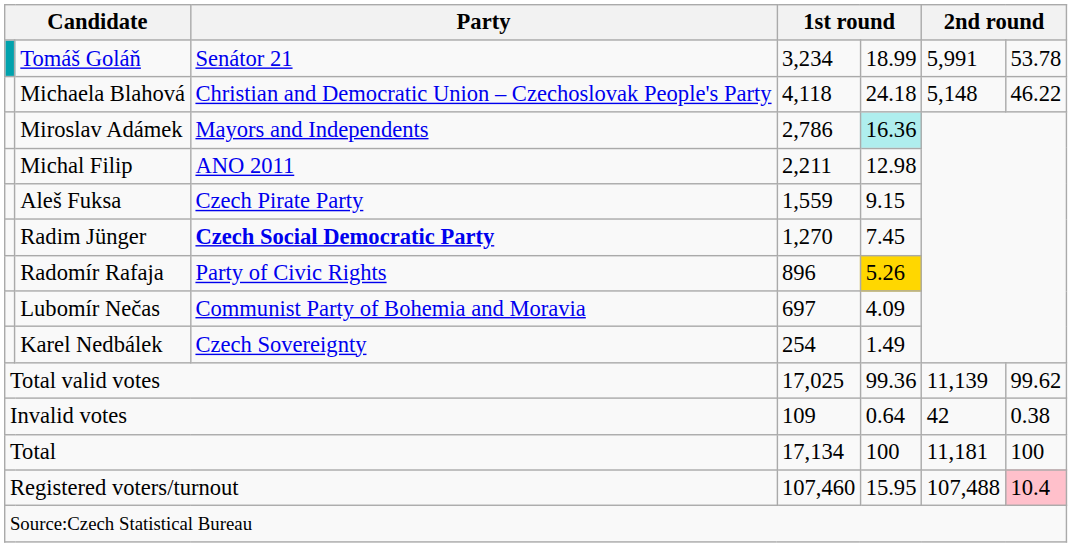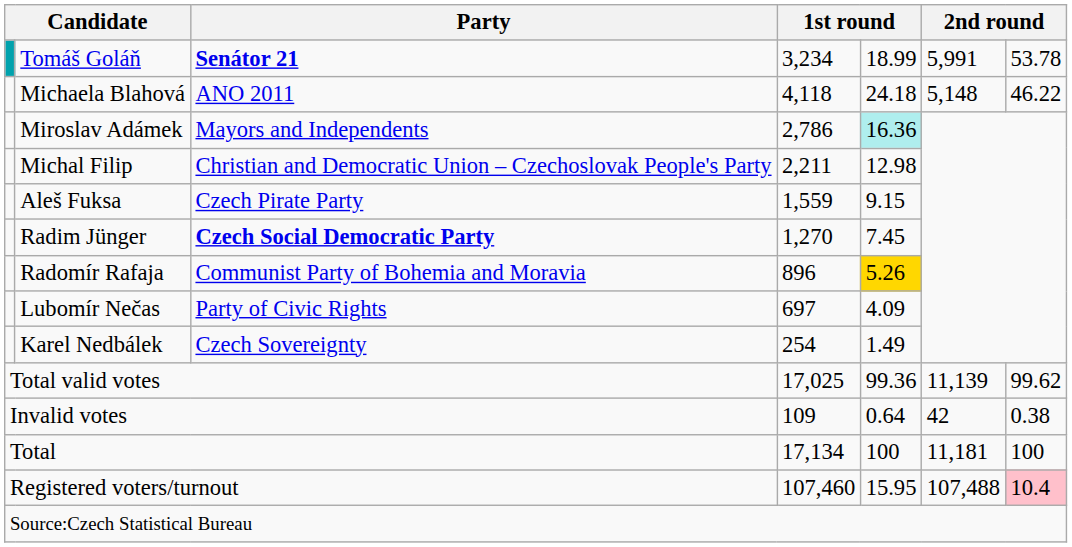 <table class="wikitable">
 <tr>
 <th colspan="2">Candidate</th>
 <th>Party</th>
 <th colspan="2">1st round</th>
 <th colspan="2">2nd round</th>
 </tr>
 <tr>
 <td style="background:#00A2AD;"></td>
 <td><a href='#'>Tomáš Goláň</a></td>
-<td><a href='#'>Senátor 21</a></td>
+<td><strong><a href='#'>Senátor 21</a></strong></td>
 <td>3,234</td>
 <td>18.99</td>
 <td>5,991</td>
 <td>53.78</td>
 </tr>
 <tr>
 <td></td>
 <td>Michaela Blahová</td>
-<td><a href='#'>Christian and Democratic Union – Czechoslovak People's Party</a></td>
+<td><a href='#'>ANO 2011</a></td>
 <td>4,118</td>
 <td>24.18</td>
 <td>5,148</td>
 <td>46.22</td>
 </tr>
 <tr>
 <td></td>
 <td>Miroslav Adámek</td>
 <td><a href='#'>Mayors and Independents</a></td>
 <td>2,786</td>
 <td style="background: paleturquoise;">16.36</td>
 <td colspan=2 rowspan=7></td>
 </tr>
 <tr>
 <td></td>
 <td>Michal Filip</td>
-<td><a href='#'>ANO 2011</a></td>
+<td><a href='#'>Christian and Democratic Union – Czechoslovak People's Party</a></td>
 <td>2,211</td>
 <td>12.98</td>
 </tr>
 <tr>
 <td></td>
 <td>Aleš Fuksa</td>
 <td><a href='#'>Czech Pirate Party</a></td>
 <td>1,559</td>
 <td>9.15</td>
 </tr>
 <tr>
 <td></td>
 <td>Radim Jünger</td>
 <td><strong><a href='#'>Czech Social Democratic Party</a></strong></td>
 <td>1,270</td>
 <td>7.45</td>
 </tr>
 <tr>
 <td></td>
 <td>Radomír Rafaja</td>
-<td><a href='#'>Party of Civic Rights</a></td>
+<td><a href='#'>Communist Party of Bohemia and Moravia</a></td>
 <td>896</td>
 <td style="background: gold;">5.26</td>
 </tr>
 <tr>
 <td></td>
 <td>Lubomír Nečas</td>
-<td><a href='#'>Communist Party of Bohemia and Moravia</a></td>
+<td><a href='#'>Party of Civic Rights</a></td>
 <td>697</td>
 <td>4.09</td>
 </tr>
 <tr>
 <td></td>
 <td>Karel Nedbálek</td>
 <td><a href='#'>Czech Sovereignty</a></td>
 <td>254</td>
 <td>1.49</td>
 </tr>
 <tr>
 <td style="text-align:left;" colspan="3">Total valid votes</td>
 <td>17,025</td>
 <td>99.36</td>
 <td>11,139</td>
 <td>99.62</td>
 </tr>
 <tr>
 <td style="text-align:left;" colspan="3">Invalid votes</td>
 <td>109</td>
 <td>0.64</td>
 <td>42</td>
 <td>0.38</td>
 </tr>
 <tr>
 <td style="text-align:left;" colspan="3">Total</td>
 <td>17,134</td>
 <td>100</td>
 <td>11,181</td>
 <td>100</td>
 </tr>
 <tr>
 <td style="text-align:left;" colspan="3">Registered voters/turnout</td>
 <td>107,460</td>
 <td>15.95</td>
 <td>107,488</td>
 <td style="background: pink;">10.4</td>
 </tr>
 <tr>
 <td Colspan="7"><small>Source:Czech Statistical Bureau</small></td>
 </tr>
 </table>
